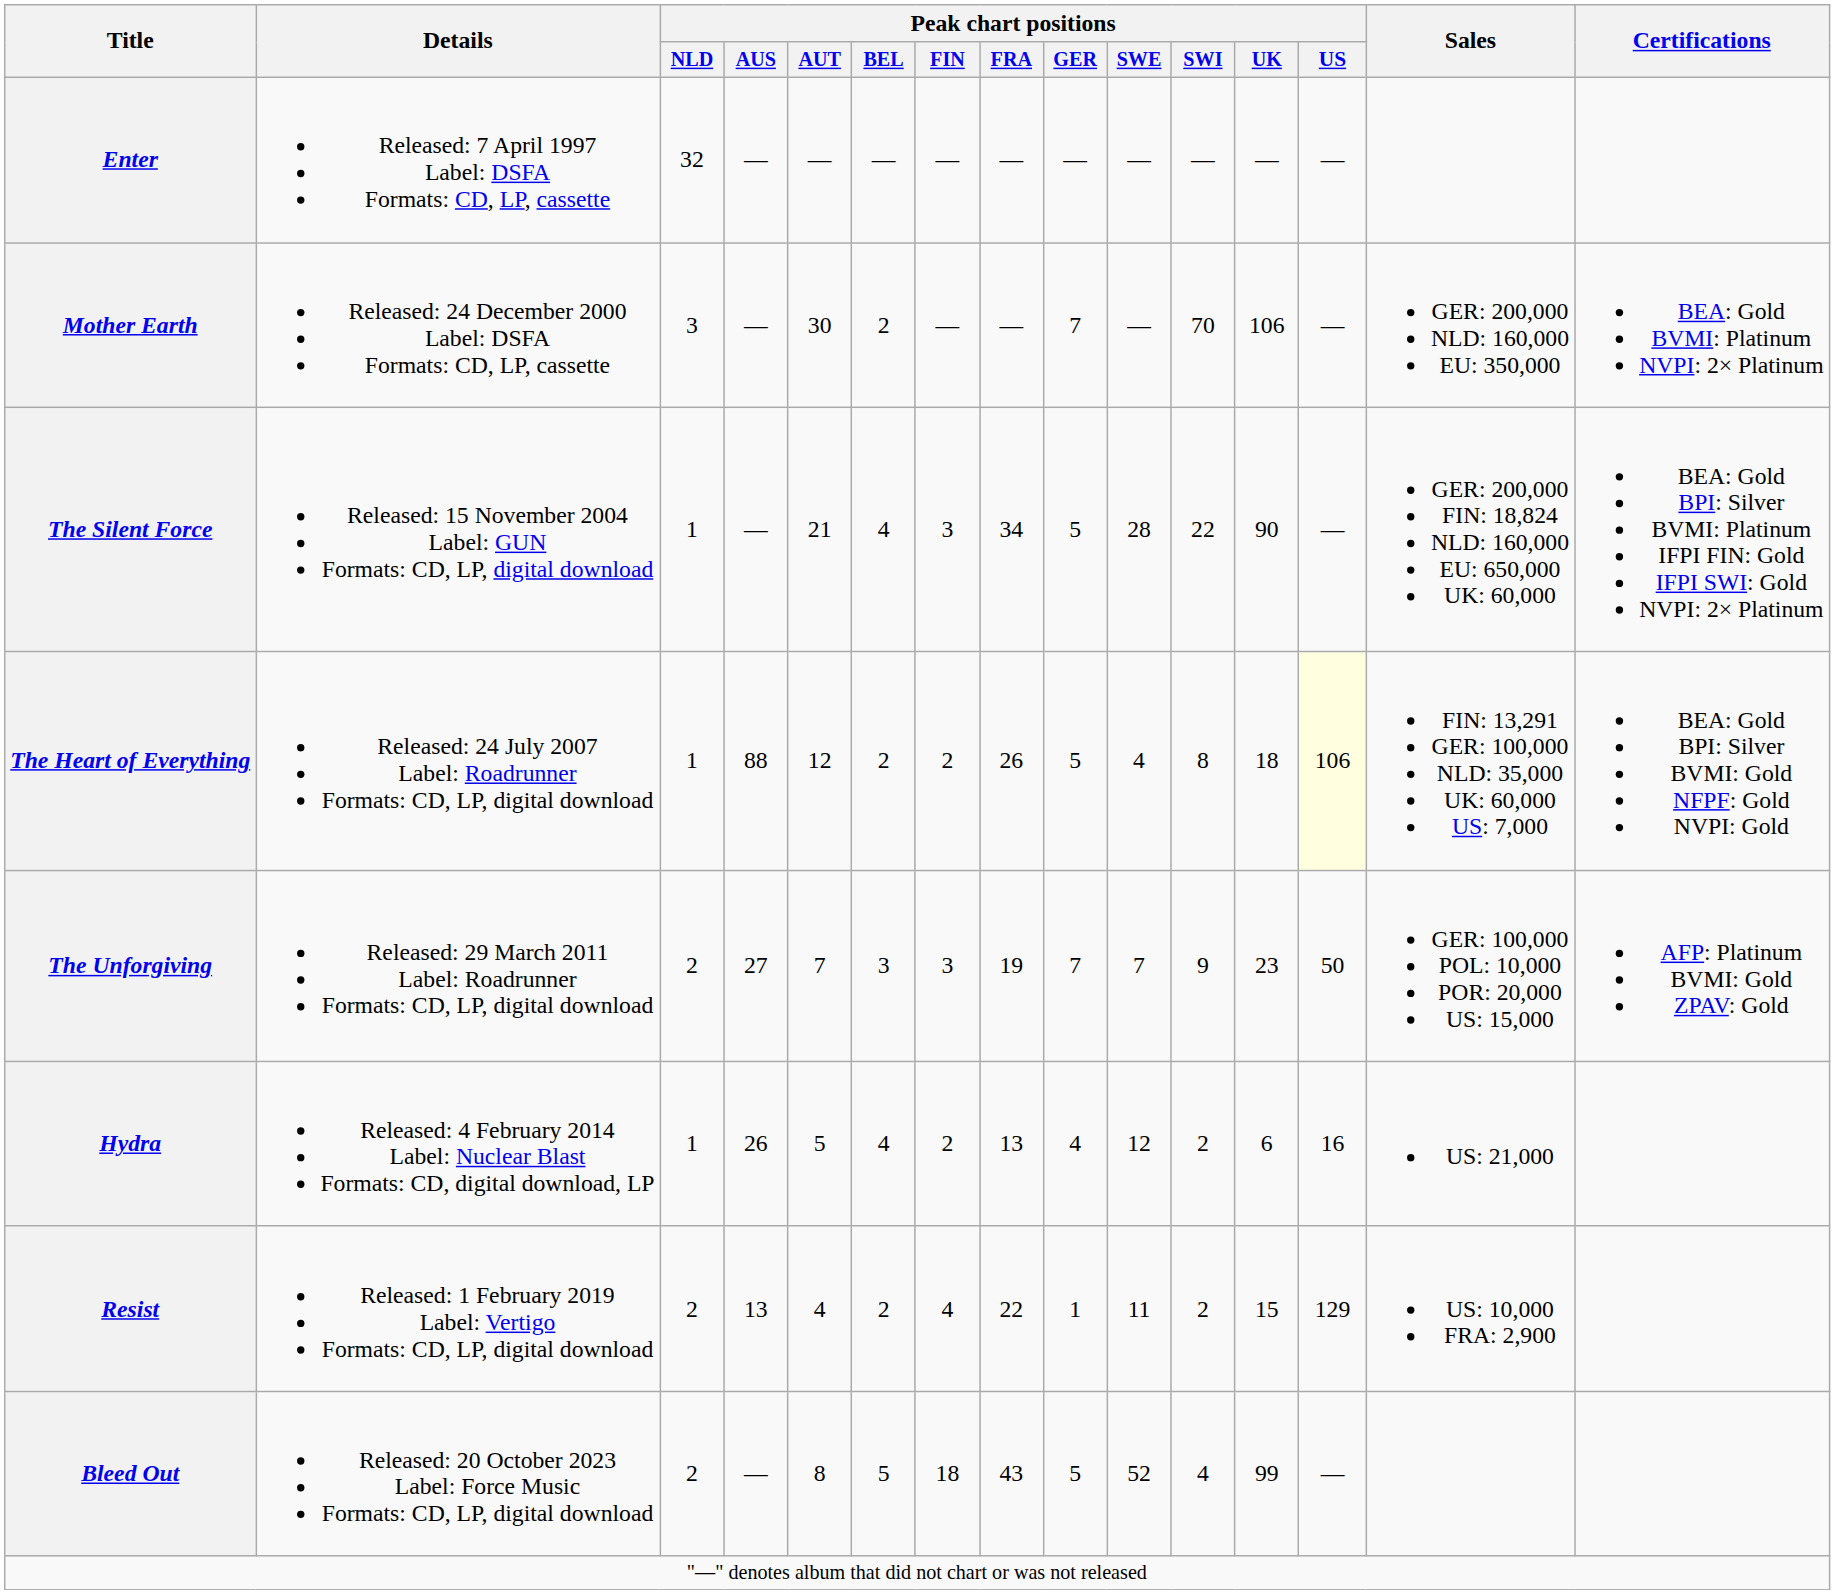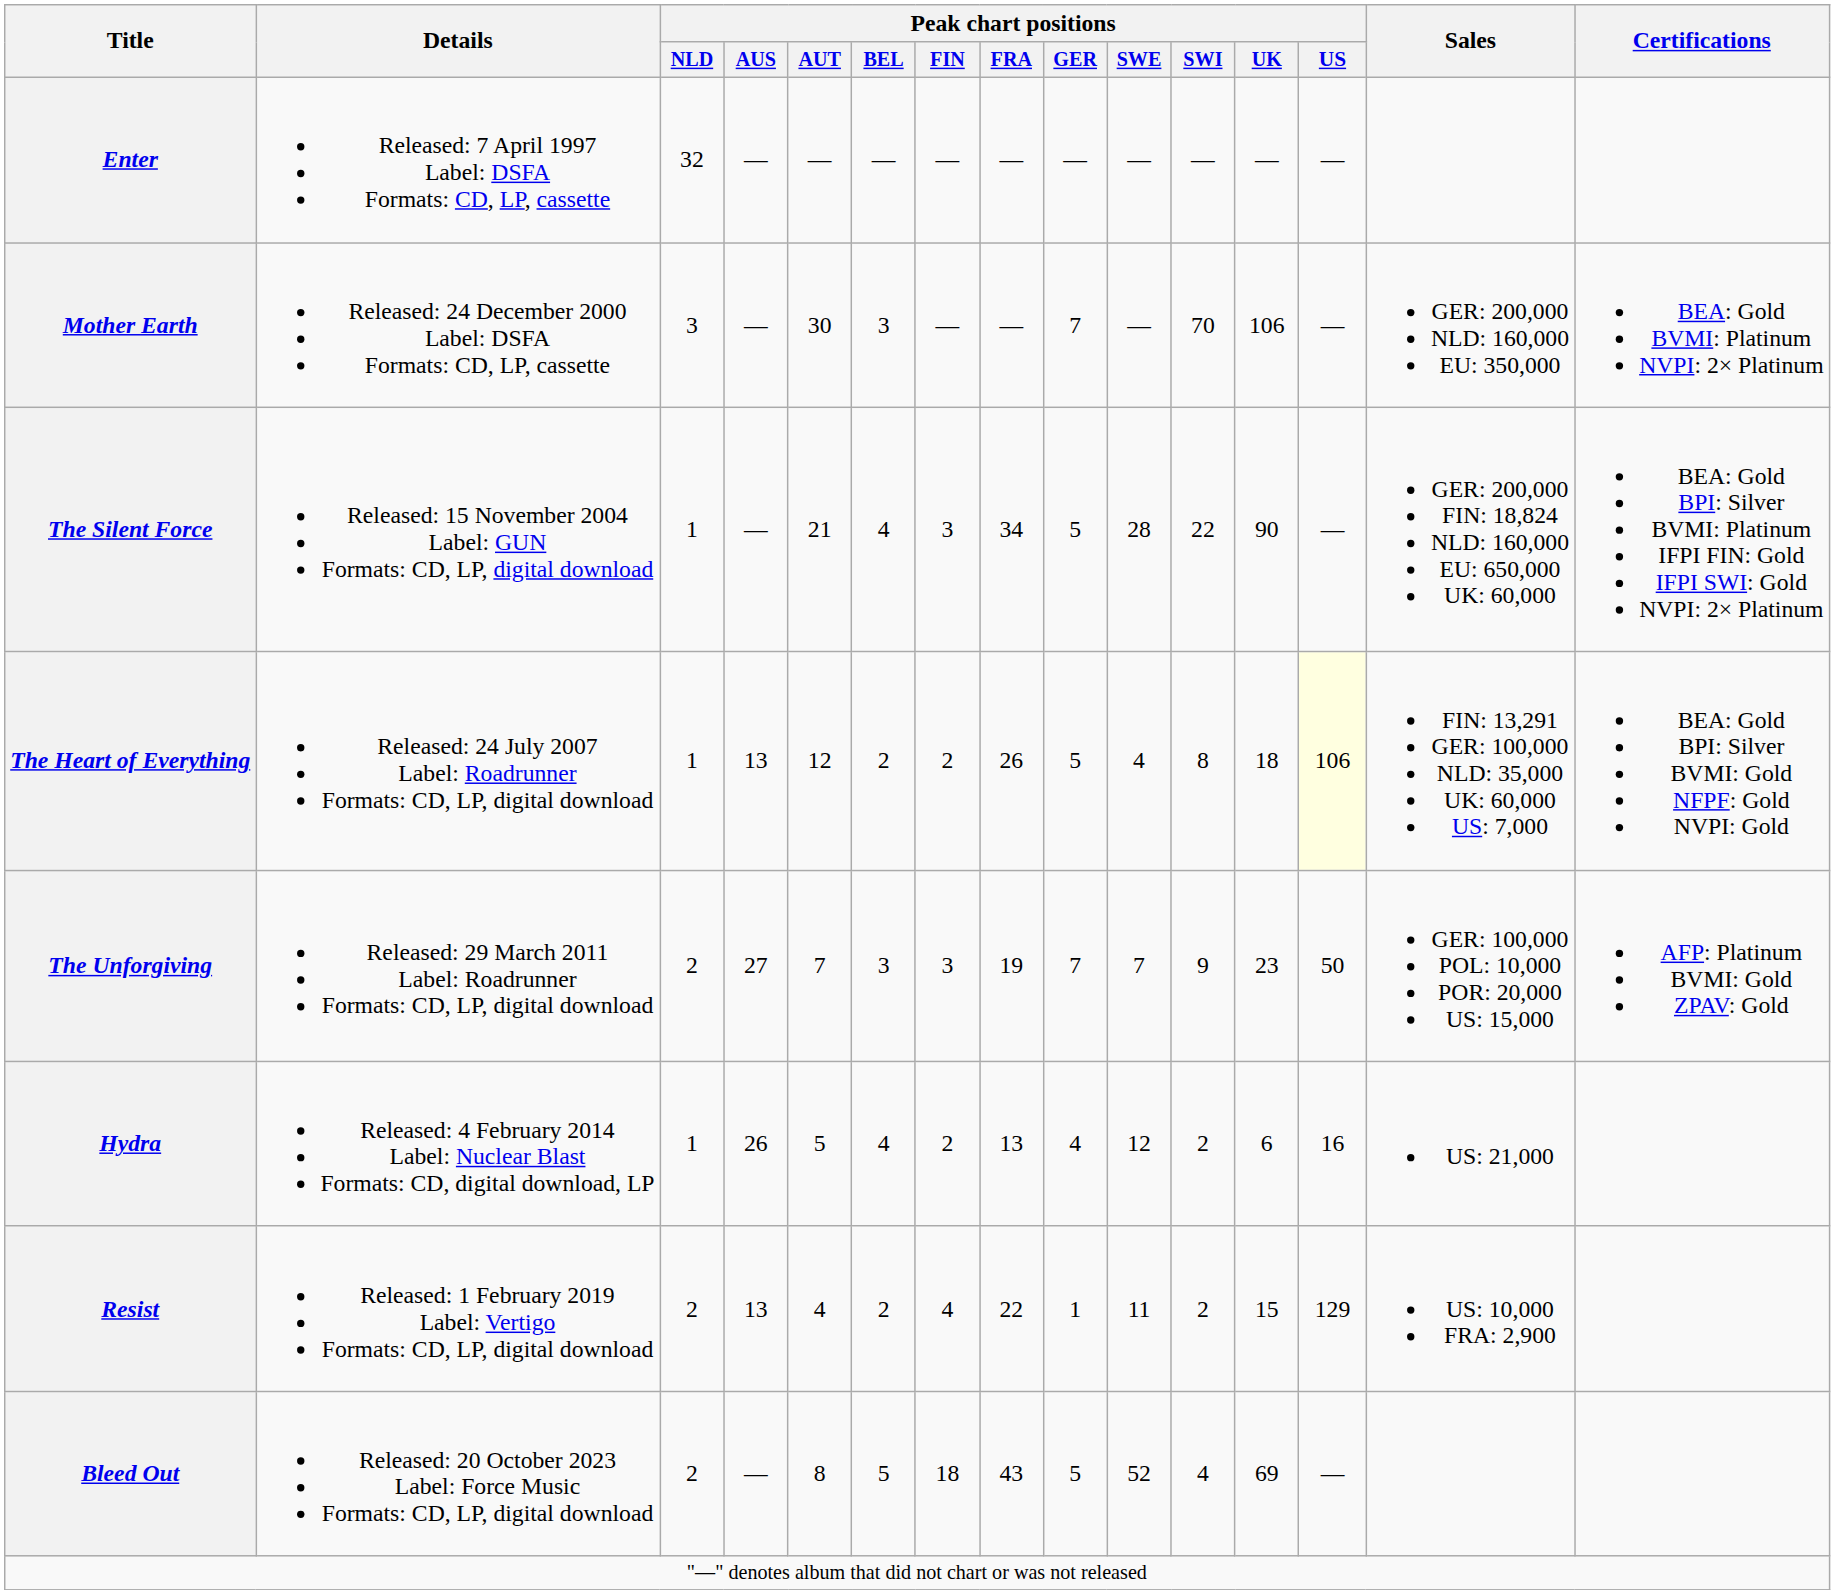 <table class="wikitable plainrowheaders" style="text-align:center;">
 <tr>
 <th scope="col" rowspan="2">Title</th>
 <th scope="col" rowspan="2">Details</th>
 <th scope="col" colspan="11">Peak chart positions</th>
 <th scope="col" rowspan="2">Sales</th>
 <th scope="col" rowspan="2"><a href='#'>Certifications</a></th>
 </tr>
 <tr>
 <th scope="col" style="width:2.7em;font-size:85%;"><a href='#'>NLD</a><br></th>
 <th scope="col" style="width:2.7em;font-size:85%;"><a href='#'>AUS</a><br></th>
 <th scope="col" style="width:2.7em;font-size:85%;"><a href='#'>AUT</a><br></th>
 <th scope="col" style="width:2.7em;font-size:85%;"><a href='#'>BEL</a><br></th>
 <th scope="col" style="width:2.7em;font-size:85%;"><a href='#'>FIN</a><br></th>
 <th scope="col" style="width:2.7em;font-size:85%;"><a href='#'>FRA</a><br></th>
 <th scope="col" style="width:2.7em;font-size:85%;"><a href='#'>GER</a><br></th>
 <th scope="col" style="width:2.7em;font-size:85%;"><a href='#'>SWE</a><br></th>
 <th scope="col" style="width:2.7em;font-size:85%;"><a href='#'>SWI</a><br></th>
 <th scope="col" style="width:2.7em;font-size:85%;"><a href='#'>UK</a><br></th>
 <th scope="col" style="width:2.7em;font-size:90%;"><a href='#'>US</a><br></th>
 </tr>
 <tr>
 <th scope="row"><em><a href='#'>Enter</a></em></th>
 <td><br><ul><li>Released: 7 April 1997</li><li>Label: <a href='#'>DSFA</a></li><li>Formats: <a href='#'>CD</a>, <a href='#'>LP</a>, <a href='#'>cassette</a></li></ul></td>
 <td>32</td>
 <td>—</td>
 <td>—</td>
 <td>—</td>
 <td>—</td>
 <td>—</td>
 <td>—</td>
 <td>—</td>
 <td>—</td>
 <td>—</td>
 <td>—</td>
 <td></td>
 <td></td>
 </tr>
 <tr>
 <th scope="row"><em><a href='#'>Mother Earth</a></em></th>
 <td><br><ul><li>Released: 24 December 2000</li><li>Label: DSFA</li><li>Formats: CD, LP, cassette</li></ul></td>
 <td>3</td>
 <td>—</td>
 <td>30</td>
-<td>2</td>
+<td>3</td>
 <td>—</td>
 <td>—</td>
 <td>7</td>
 <td>—</td>
 <td>70</td>
 <td>106</td>
 <td>—</td>
 <td><br><ul><li>GER: 200,000</li><li>NLD: 160,000</li><li>EU: 350,000</li></ul></td>
 <td><br><ul><li><a href='#'>BEA</a>: Gold</li><li><a href='#'>BVMI</a>: Platinum</li><li><a href='#'>NVPI</a>: 2× Platinum</li></ul></td>
 </tr>
 <tr>
 <th scope="row"><em><a href='#'>The Silent Force</a></em></th>
 <td><br><ul><li>Released: 15 November 2004</li><li>Label: <a href='#'>GUN</a></li><li>Formats: CD, LP, <a href='#'>digital download</a></li></ul></td>
 <td>1</td>
 <td>—</td>
 <td>21</td>
 <td>4</td>
 <td>3</td>
 <td>34</td>
 <td>5</td>
 <td>28</td>
 <td>22</td>
 <td>90</td>
 <td>—</td>
 <td><br><ul><li>GER: 200,000</li><li>FIN: 18,824</li><li>NLD: 160,000</li><li>EU: 650,000</li><li>UK: 60,000</li></ul></td>
 <td><br><ul><li>BEA: Gold</li><li><a href='#'>BPI</a>: Silver</li><li>BVMI: Platinum</li><li>IFPI FIN: Gold</li><li><a href='#'>IFPI SWI</a>: Gold</li><li>NVPI: 2× Platinum</li></ul></td>
 </tr>
 <tr>
 <th scope="row"><em><a href='#'>The Heart of Everything</a></em></th>
 <td><br><ul><li>Released: 24 July 2007</li><li>Label: <a href='#'>Roadrunner</a></li><li>Formats: CD, LP, digital download</li></ul></td>
 <td>1</td>
-<td>88</td>
+<td>13</td>
 <td>12</td>
 <td>2</td>
 <td>2</td>
 <td>26</td>
 <td>5</td>
 <td>4</td>
 <td>8</td>
 <td>18</td>
 <td style="background: lightyellow;">106</td>
 <td><br><ul><li>FIN: 13,291</li><li>GER: 100,000</li><li>NLD: 35,000</li><li>UK: 60,000</li><li><a href='#'>US</a>: 7,000</li></ul></td>
 <td><br><ul><li>BEA: Gold</li><li>BPI: Silver</li><li>BVMI: Gold</li><li><a href='#'>NFPF</a>: Gold</li><li>NVPI: Gold</li></ul></td>
 </tr>
 <tr>
 <th scope="row"><em><a href='#'>The Unforgiving</a></em></th>
 <td><br><ul><li>Released: 29 March 2011</li><li>Label: Roadrunner</li><li>Formats: CD, LP, digital download</li></ul></td>
 <td>2</td>
 <td>27</td>
 <td>7</td>
 <td>3</td>
 <td>3</td>
 <td>19</td>
 <td>7</td>
 <td>7</td>
 <td>9</td>
 <td>23</td>
 <td>50</td>
 <td><br><ul><li>GER: 100,000</li><li>POL: 10,000</li><li>POR: 20,000</li><li>US: 15,000</li></ul></td>
 <td><br><ul><li><a href='#'>AFP</a>: Platinum</li><li>BVMI: Gold</li><li><a href='#'>ZPAV</a>: Gold</li></ul></td>
 </tr>
 <tr>
 <th scope="row"><em><a href='#'>Hydra</a></em></th>
 <td><br><ul><li>Released: 4 February 2014</li><li>Label: <a href='#'>Nuclear Blast</a></li><li>Formats: CD, digital download, LP</li></ul></td>
 <td>1</td>
 <td>26</td>
 <td>5</td>
 <td>4</td>
 <td>2</td>
 <td>13</td>
 <td>4</td>
 <td>12</td>
 <td>2</td>
 <td>6</td>
 <td>16</td>
 <td><br><ul><li>US: 21,000</li></ul></td>
 <td></td>
 </tr>
 <tr>
 <th scope="row"><em><a href='#'>Resist</a></em></th>
 <td><br><ul><li>Released: 1 February 2019</li><li>Label: <a href='#'>Vertigo</a></li><li>Formats: CD, LP, digital download</li></ul></td>
 <td>2</td>
 <td>13</td>
 <td>4</td>
 <td>2</td>
 <td>4</td>
 <td>22</td>
 <td>1</td>
 <td>11</td>
 <td>2</td>
 <td>15</td>
 <td>129</td>
 <td><br><ul><li>US: 10,000</li><li>FRA: 2,900</li></ul></td>
 <td></td>
 </tr>
 <tr>
 <th scope="row"><em><a href='#'>Bleed Out</a></em></th>
 <td><br><ul><li>Released: 20 October 2023</li><li>Label: Force Music</li><li>Formats: CD, LP, digital download</li></ul></td>
 <td>2</td>
 <td>—</td>
 <td>8</td>
 <td>5</td>
 <td>18</td>
 <td>43</td>
 <td>5</td>
 <td>52</td>
 <td>4</td>
-<td>99</td>
+<td>69</td>
 <td>—</td>
 <td></td>
 <td></td>
 </tr>
 <tr>
 <td colspan="18" style="font-size:85%">"—" denotes album that did not chart or was not released</td>
 </tr>
 </table>
